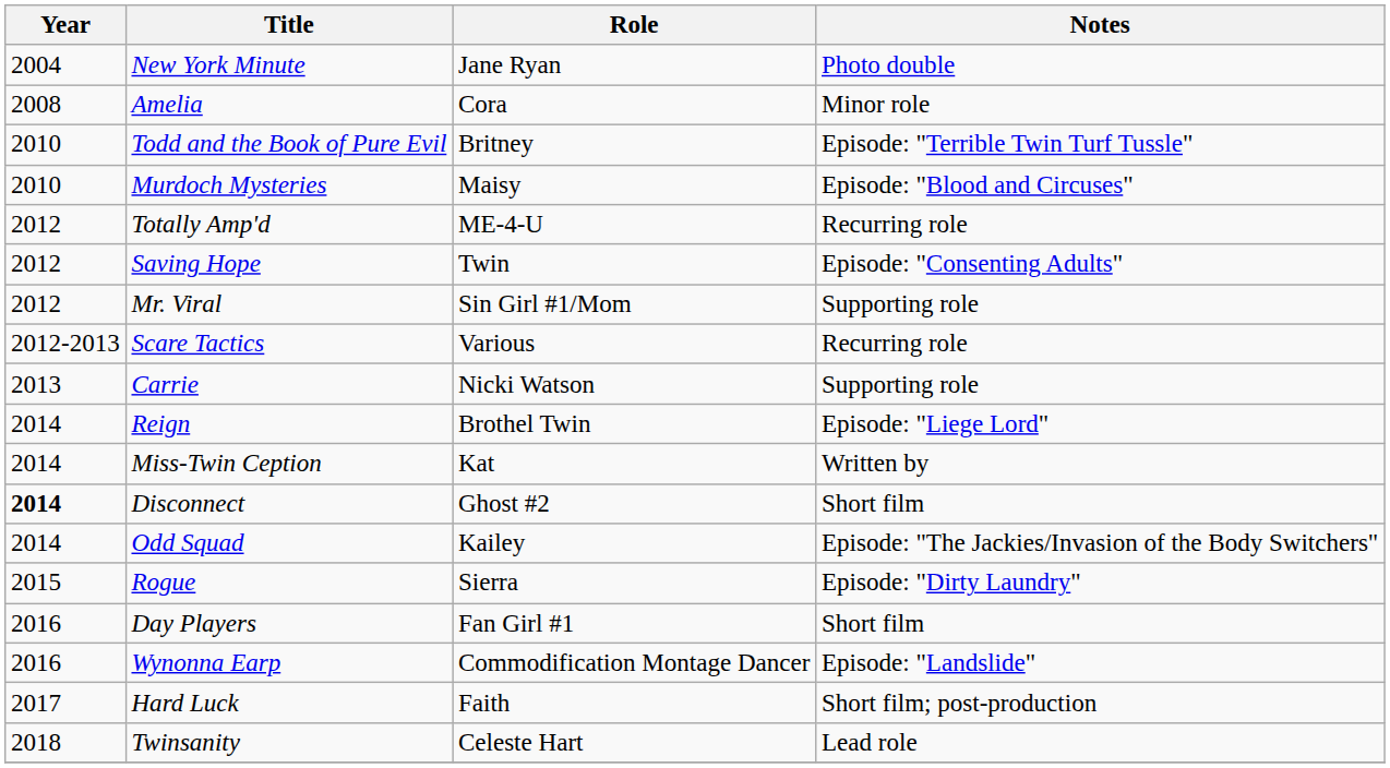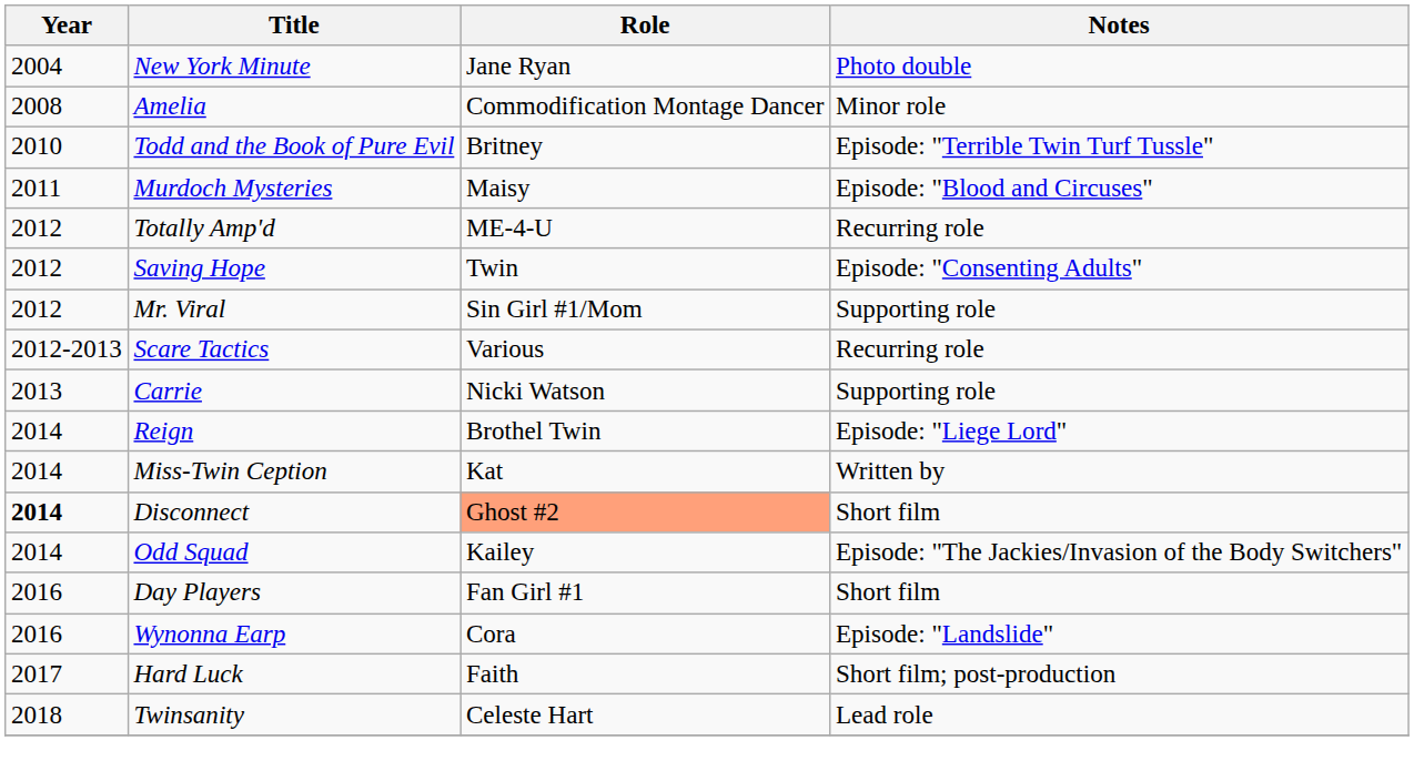 <table class="wikitable sortable">
 <tr>
 <th>Year</th>
 <th>Title</th>
 <th>Role</th>
 <th class="unsortable">Notes</th>
 </tr>
 <tr>
 <td>2004</td>
 <td><em><a href='#'>New York Minute</a></em></td>
 <td>Jane Ryan</td>
 <td><a href='#'>Photo double</a></td>
 </tr>
 <tr>
 <td>2008</td>
 <td><em><a href='#'>Amelia</a></em></td>
-<td>Cora</td>
+<td>Commodification Montage Dancer</td>
 <td>Minor role</td>
 </tr>
 <tr>
 <td>2010</td>
 <td><em><a href='#'>Todd and the Book of Pure Evil</a></em></td>
 <td>Britney</td>
 <td>Episode: "<a href='#'>Terrible Twin Turf Tussle</a>"</td>
 </tr>
 <tr>
-<td>2010</td>
+<td>2011</td>
 <td><em><a href='#'>Murdoch Mysteries</a></em></td>
 <td>Maisy</td>
 <td>Episode: "<a href='#'>Blood and Circuses</a>"</td>
 </tr>
 <tr>
 <td>2012</td>
 <td><em>Totally Amp'd</em></td>
 <td>ME-4-U</td>
 <td>Recurring role</td>
 </tr>
 <tr>
 <td>2012</td>
 <td><em><a href='#'>Saving Hope</a></em></td>
 <td>Twin</td>
 <td>Episode: "<a href='#'>Consenting Adults</a>"</td>
 </tr>
 <tr>
 <td>2012</td>
 <td><em>Mr. Viral</em></td>
 <td>Sin Girl #1/Mom</td>
 <td>Supporting role</td>
 </tr>
 <tr>
 <td>2012-2013</td>
 <td><em><a href='#'>Scare Tactics</a></em></td>
 <td>Various</td>
 <td>Recurring role</td>
 </tr>
 <tr>
 <td>2013</td>
 <td><em><a href='#'>Carrie</a></em></td>
 <td>Nicki Watson</td>
 <td>Supporting role</td>
 </tr>
 <tr>
 <td>2014</td>
 <td><em><a href='#'>Reign</a></em></td>
 <td>Brothel Twin</td>
 <td>Episode: "<a href='#'>Liege Lord</a>"</td>
 </tr>
 <tr>
 <td>2014</td>
 <td><em>Miss-Twin Ception</em></td>
 <td>Kat</td>
 <td>Written by</td>
 </tr>
 <tr>
 <td><strong>2014</strong></td>
 <td><em>Disconnect</em></td>
-<td>Ghost #2</td>
+<td style="background: lightsalmon;">Ghost #2</td>
 <td>Short film</td>
 </tr>
 <tr>
 <td>2014</td>
 <td><em><a href='#'>Odd Squad</a></em></td>
 <td>Kailey</td>
 <td>Episode: "The Jackies/Invasion of the Body Switchers"</td>
-</tr>
-<tr>
-<td>2015</td>
-<td><em><a href='#'>Rogue</a></em></td>
-<td>Sierra</td>
-<td>Episode: "<a href='#'>Dirty Laundry</a>"</td>
 </tr>
 <tr>
 <td>2016</td>
 <td><em>Day Players</em></td>
 <td>Fan Girl #1</td>
 <td>Short film</td>
 </tr>
 <tr>
 <td>2016</td>
 <td><em><a href='#'>Wynonna Earp</a></em></td>
-<td>Commodification Montage Dancer</td>
+<td>Cora</td>
 <td>Episode: "<a href='#'>Landslide</a>"</td>
 </tr>
 <tr>
 <td>2017</td>
 <td><em>Hard Luck</em></td>
 <td>Faith</td>
 <td>Short film; post-production</td>
 </tr>
 <tr>
 <td>2018</td>
 <td><em>Twinsanity</em></td>
 <td>Celeste Hart</td>
 <td>Lead role</td>
 </tr>
 <tr>
 </tr>
 </table>
